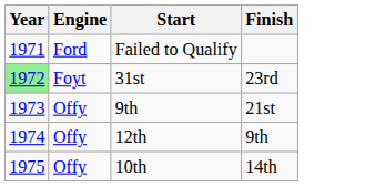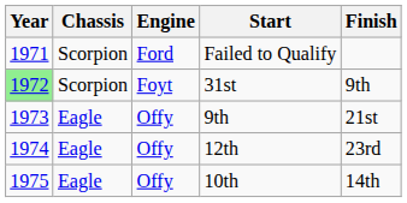 <table class="wikitable" style="font-size: 95%;">
 <tr>
 <th>Year</th>
+<th>Chassis</th>
 <th>Engine</th>
 <th>Start</th>
 <th>Finish</th>
 </tr>
 <tr>
 <td><a href='#'>1971</a></td>
+<td>Scorpion</td>
 <td><a href='#'>Ford</a></td>
 <td>Failed to Qualify</td>
 <td></td>
 </tr>
 <tr>
 <td style="background: lightgreen;"><a href='#'>1972</a></td>
+<td>Scorpion</td>
 <td><a href='#'>Foyt</a></td>
 <td>31st</td>
-<td>23rd</td>
+<td>9th</td>
 </tr>
 <tr>
 <td><a href='#'>1973</a></td>
+<td><a href='#'>Eagle</a></td>
 <td><a href='#'>Offy</a></td>
 <td>9th</td>
 <td>21st</td>
 </tr>
 <tr>
 <td><a href='#'>1974</a></td>
+<td><a href='#'>Eagle</a></td>
 <td><a href='#'>Offy</a></td>
 <td>12th</td>
-<td>9th</td>
+<td>23rd</td>
 </tr>
 <tr>
 <td><a href='#'>1975</a></td>
+<td><a href='#'>Eagle</a></td>
 <td><a href='#'>Offy</a></td>
 <td>10th</td>
 <td>14th</td>
 </tr>
 </table>
